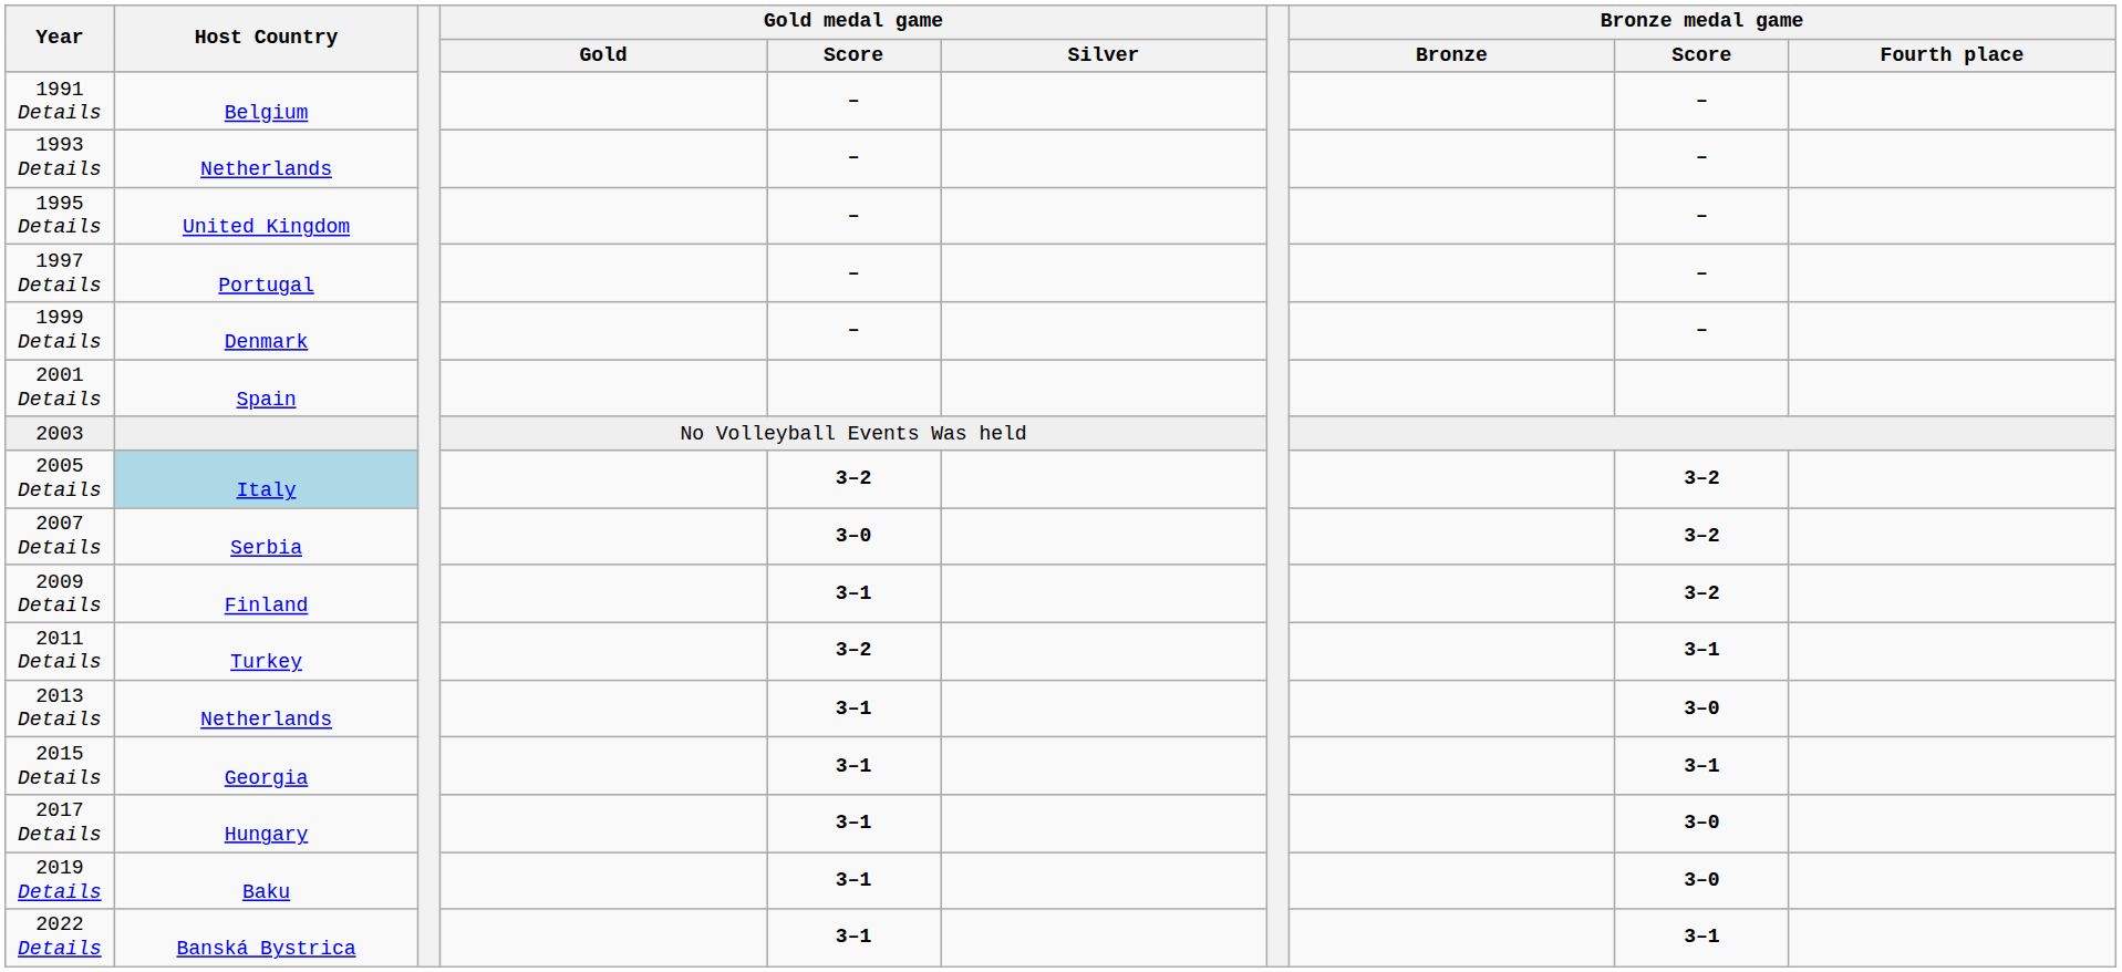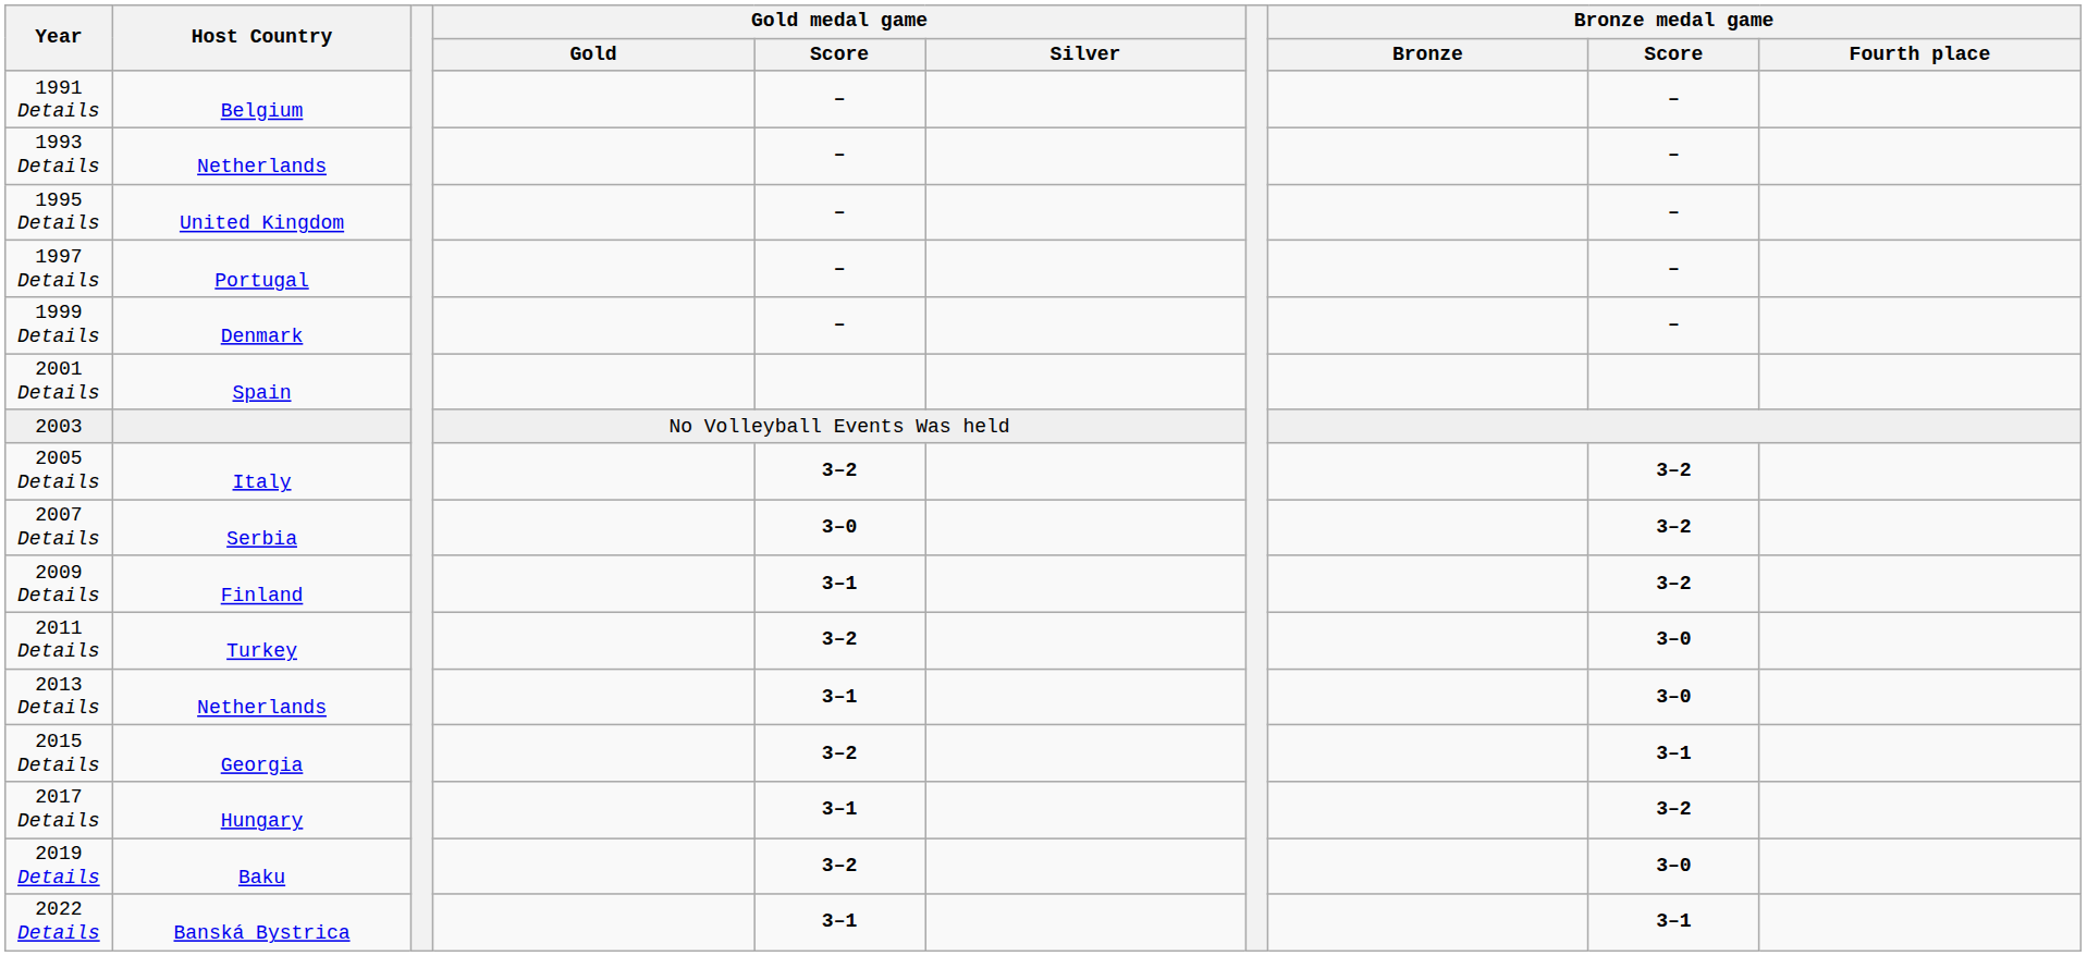 <table class="wikitable" style="font-size:90%; width: 98%; text-align: center;">
 <tr>
 <th rowspan=2 width=5%>Year</th>
 <th rowspan=2 width=14%>Host Country</th>
 <th width=1% rowspan=21 bgcolor=ffffff></th>
 <th colspan=3>Gold medal game</th>
 <th width=1% rowspan=21 bgcolor=ffffff></th>
 <th colspan=3>Bronze medal game</th>
 </tr>
 <tr bgcolor=#EFEFEF>
 <th width=15%>Gold</th>
 <th width=8%>Score</th>
 <th width=15%>Silver</th>
 <th width=15%>Bronze</th>
 <th width=8%>Score</th>
 <th width=15%>Fourth place</th>
 </tr>
 <tr>
 <td>1991 <br> <em>Details</em></td>
 <td><br><a href='#'>Belgium</a></td>
 <td><strong></strong></td>
 <td><strong>–</strong></td>
 <td></td>
 <td></td>
 <td><strong>–</strong></td>
 <td></td>
 </tr>
 <tr>
 <td>1993 <br> <em>Details</em></td>
 <td><br><a href='#'>Netherlands</a></td>
 <td><strong></strong></td>
 <td><strong>–</strong></td>
 <td></td>
 <td></td>
 <td><strong>–</strong></td>
 <td></td>
 </tr>
 <tr>
 <td>1995 <br> <em>Details</em></td>
 <td><br><a href='#'>United Kingdom</a></td>
 <td><strong></strong></td>
 <td><strong>–</strong></td>
 <td></td>
 <td></td>
 <td><strong>–</strong></td>
 <td></td>
 </tr>
 <tr>
 <td>1997 <br> <em>Details</em></td>
 <td><br><a href='#'>Portugal</a></td>
 <td><strong></strong></td>
 <td><strong>–</strong></td>
 <td></td>
 <td></td>
 <td><strong>–</strong></td>
 <td></td>
 </tr>
 <tr>
 <td>1999 <br> <em>Details</em></td>
 <td><br><a href='#'>Denmark</a></td>
 <td><strong></strong></td>
 <td><strong>–</strong></td>
 <td></td>
 <td></td>
 <td><strong>–</strong></td>
 <td></td>
 </tr>
 <tr>
 <td>2001 <br> <em>Details</em></td>
 <td><br><a href='#'>Spain</a></td>
 <td><strong></strong></td>
 <td></td>
 <td></td>
 <td></td>
 <td></td>
 <td></td>
 </tr>
 <tr bgcolor="efefef">
 <td>2003</td>
 <td></td>
 <td colspan="3">No Volleyball Events Was held</td>
 <td colspan="3"></td>
 </tr>
 <tr>
 <td>2005 <br> <em>Details</em></td>
-<td style="background: lightblue;"><br><a href='#'>Italy</a></td>
+<td><br><a href='#'>Italy</a></td>
 <td><strong></strong></td>
 <td><strong>3–2</strong></td>
 <td></td>
 <td></td>
 <td><strong>3–2</strong></td>
 <td></td>
 </tr>
 <tr>
 <td>2007 <br> <em>Details</em></td>
 <td><br><a href='#'>Serbia</a></td>
 <td><strong></strong></td>
 <td><strong>3–0</strong></td>
 <td></td>
 <td></td>
 <td><strong>3–2</strong></td>
 <td></td>
 </tr>
 <tr>
 <td>2009 <br> <em>Details</em></td>
 <td><br><a href='#'>Finland</a></td>
 <td><strong></strong></td>
 <td><strong>3–1</strong></td>
 <td></td>
 <td></td>
 <td><strong>3–2</strong></td>
 <td></td>
 </tr>
 <tr>
 <td>2011 <br> <em>Details</em></td>
 <td><br><a href='#'>Turkey</a></td>
 <td><strong></strong></td>
 <td><strong>3–2</strong></td>
 <td></td>
 <td></td>
-<td><strong>3–1</strong></td>
+<td><strong>3–0</strong></td>
 <td></td>
 </tr>
 <tr>
 <td>2013 <br> <em>Details</em></td>
 <td><br><a href='#'>Netherlands</a></td>
 <td><strong></strong></td>
 <td><strong>3–1</strong></td>
 <td></td>
 <td></td>
 <td><strong>3–0</strong></td>
 <td></td>
 </tr>
 <tr>
 <td>2015 <br> <em>Details</em></td>
 <td><br><a href='#'>Georgia</a></td>
 <td><strong></strong></td>
-<td><strong>3–1</strong></td>
+<td><strong>3–2</strong></td>
 <td></td>
 <td></td>
 <td><strong>3–1</strong></td>
 <td></td>
 </tr>
 <tr>
 <td>2017 <br> <em>Details</em></td>
 <td><br><a href='#'>Hungary</a></td>
 <td><strong></strong></td>
 <td><strong>3–1</strong></td>
 <td></td>
 <td></td>
-<td><strong>3–0</strong></td>
+<td><strong>3–2</strong></td>
 <td></td>
 </tr>
 <tr>
 <td>2019<br><em><a href='#'>Details</a></em></td>
 <td><br><a href='#'>Baku</a></td>
 <td><strong></strong></td>
-<td><strong>3–1</strong></td>
+<td><strong>3–2</strong></td>
 <td></td>
 <td></td>
 <td><strong>3–0</strong></td>
 <td></td>
 </tr>
 <tr>
 <td>2022<br><em><a href='#'>Details</a></em></td>
 <td><br><a href='#'>Banská Bystrica</a></td>
 <td><strong></strong></td>
 <td><strong>3–1</strong></td>
 <td></td>
 <td></td>
 <td><strong>3–1</strong></td>
 <td></td>
 </tr>
 </table>
